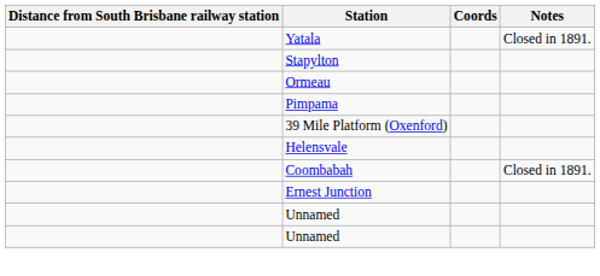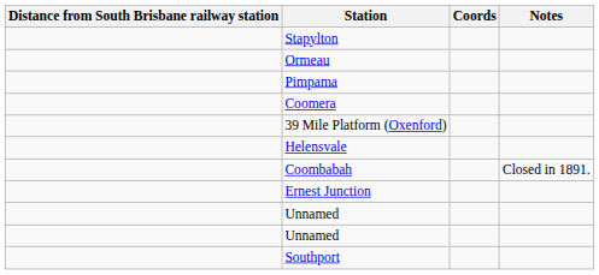 <table class="wikitable">
 <tr>
 <th>Distance from South Brisbane railway station</th>
 <th>Station</th>
 <th>Coords</th>
 <th>Notes</th>
-</tr>
-<tr>
-<td></td>
-<td><a href='#'>Yatala</a></td>
-<td></td>
-<td>Closed in 1891.</td>
 </tr>
 <tr>
 <td></td>
 <td><a href='#'>Stapylton</a></td>
 <td></td>
 <td></td>
 </tr>
 <tr>
 <td></td>
 <td><a href='#'>Ormeau</a></td>
 <td></td>
 <td></td>
 </tr>
 <tr>
 <td></td>
 <td><a href='#'>Pimpama</a></td>
+<td></td>
+<td></td>
+</tr>
+<tr>
+<td></td>
+<td><a href='#'>Coomera</a></td>
 <td></td>
 <td></td>
 </tr>
 <tr>
 <td></td>
 <td>39 Mile Platform (<a href='#'>Oxenford</a>)</td>
 <td></td>
 <td></td>
 </tr>
 <tr>
 <td></td>
 <td><a href='#'>Helensvale</a></td>
 <td></td>
 <td></td>
 </tr>
 <tr>
 <td></td>
 <td><a href='#'>Coombabah</a></td>
 <td></td>
 <td>Closed in 1891.</td>
 </tr>
 <tr>
 <td></td>
 <td><a href='#'>Ernest Junction</a></td>
 <td></td>
 <td></td>
 </tr>
 <tr>
 <td></td>
 <td>Unnamed</td>
 <td></td>
 <td></td>
 </tr>
 <tr>
 <td></td>
 <td>Unnamed</td>
 <td></td>
 <td></td>
 </tr>
+<tr>
+<td></td>
+<td><a href='#'>Southport</a></td>
+<td></td>
+<td></td>
+</tr>
 </table>
